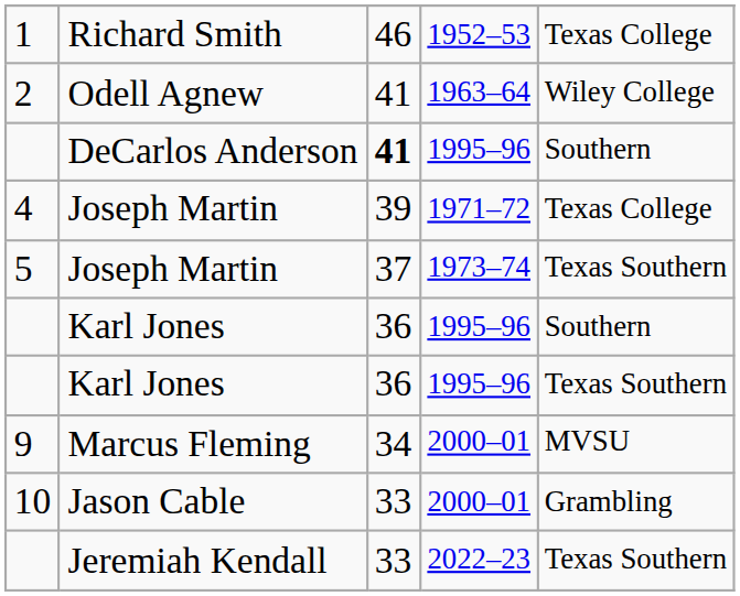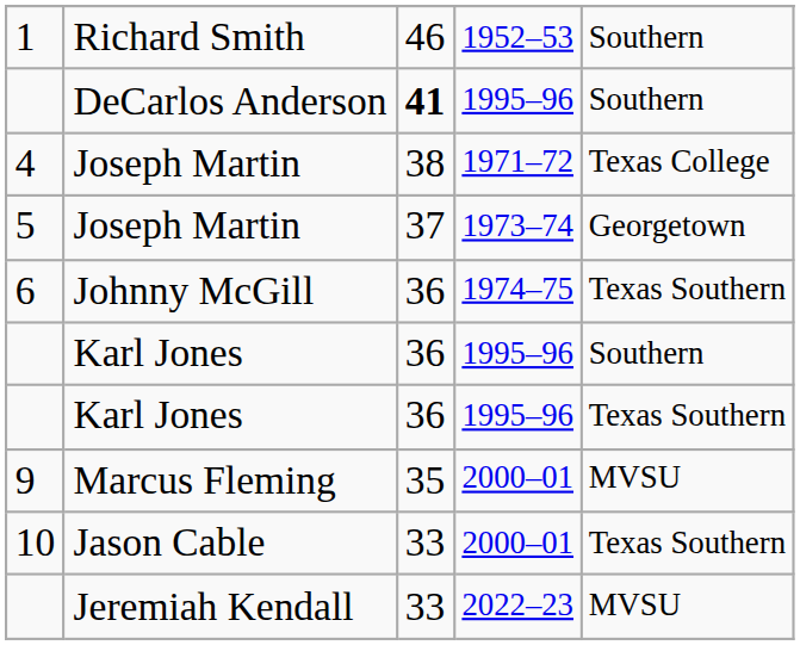 <table class="wikitable">
 <tr>
 </tr>
 <tr>
 <td>1</td>
 <td>Richard Smith</td>
 <td>46</td>
 <td style="font-size:80%;"><a href='#'>1952–53</a></td>
-<td style="font-size:80%;">Texas College</td>
-</tr>
-<tr>
-<td>2</td>
-<td>Odell Agnew</td>
-<td>41</td>
-<td style="font-size:80%;"><a href='#'>1963–64</a></td>
-<td style="font-size:80%;">Wiley College</td>
+<td style="font-size:80%;">Southern</td>
 </tr>
 <tr>
 <td></td>
 <td>DeCarlos Anderson</td>
 <td><strong>41</strong></td>
 <td style="font-size:80%;"><a href='#'>1995–96</a></td>
 <td style="font-size:80%;">Southern</td>
 </tr>
 <tr>
 <td>4</td>
 <td>Joseph Martin</td>
-<td>39</td>
+<td>38</td>
 <td style="font-size:80%;"><a href='#'>1971–72</a></td>
 <td style="font-size:80%;">Texas College</td>
 </tr>
 <tr>
 <td>5</td>
 <td>Joseph Martin</td>
 <td>37</td>
 <td style="font-size:80%;"><a href='#'>1973–74</a></td>
+<td style="font-size:80%;">Georgetown</td>
+</tr>
+<tr>
+<td>6</td>
+<td>Johnny McGill</td>
+<td>36</td>
+<td style="font-size:80%;"><a href='#'>1974–75</a></td>
 <td style="font-size:80%;">Texas Southern</td>
 </tr>
 <tr>
 <td></td>
 <td>Karl Jones</td>
 <td>36</td>
 <td style="font-size:80%;"><a href='#'>1995–96</a></td>
 <td style="font-size:80%;">Southern</td>
 </tr>
 <tr>
 <td></td>
 <td>Karl Jones</td>
 <td>36</td>
 <td style="font-size:80%;"><a href='#'>1995–96</a></td>
 <td style="font-size:80%;">Texas Southern</td>
 </tr>
 <tr>
 <td>9</td>
 <td>Marcus Fleming</td>
-<td>34</td>
+<td>35</td>
 <td style="font-size:80%;"><a href='#'>2000–01</a></td>
 <td style="font-size:80%;">MVSU</td>
 </tr>
 <tr>
 <td>10</td>
 <td>Jason Cable</td>
 <td>33</td>
 <td style="font-size:80%;"><a href='#'>2000–01</a></td>
-<td style="font-size:80%;">Grambling</td>
+<td style="font-size:80%;">Texas Southern</td>
 </tr>
 <tr>
 <td></td>
 <td>Jeremiah Kendall</td>
 <td>33</td>
 <td style="font-size:80%;"><a href='#'>2022–23</a></td>
-<td style="font-size:80%;">Texas Southern</td>
+<td style="font-size:80%;">MVSU</td>
 </tr>
 </table>
